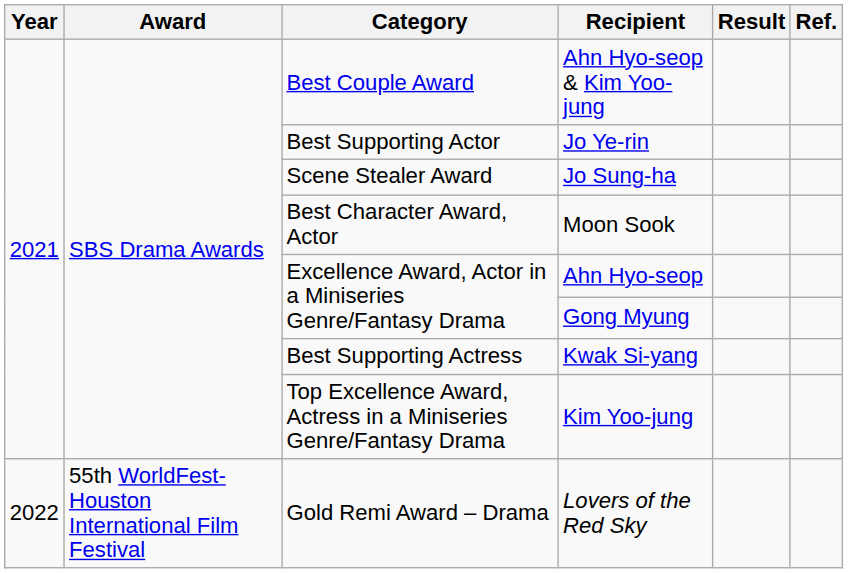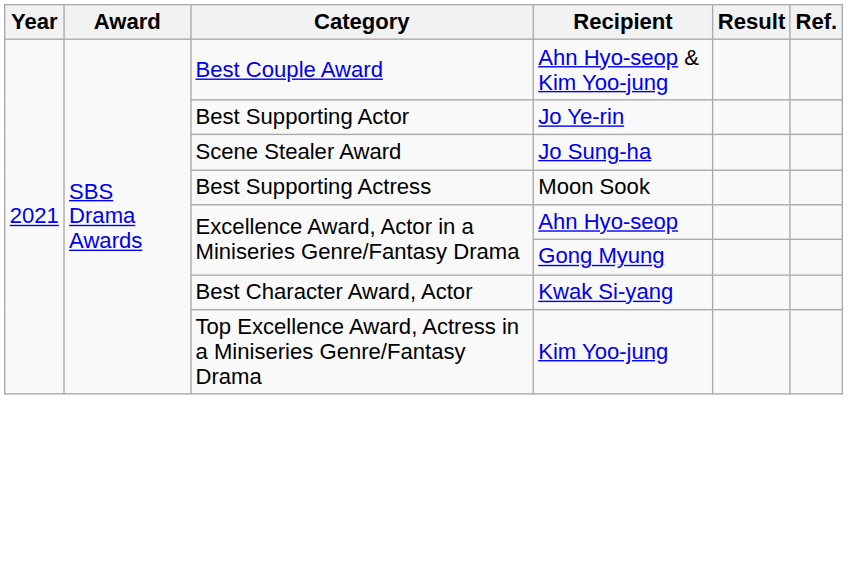 <table class="wikitable sortable">
 <tr>
 <th>Year</th>
 <th>Award</th>
 <th>Category</th>
 <th>Recipient</th>
 <th>Result</th>
 <th>Ref.</th>
 </tr>
 <tr>
 <td rowspan="8"><a href='#'>2021</a></td>
 <td rowspan="8"><a href='#'>SBS Drama Awards</a></td>
 <td><a href='#'>Best Couple Award</a></td>
 <td><a href='#'>Ahn Hyo-seop</a> & <a href='#'>Kim Yoo-jung</a></td>
 <td></td>
 <td></td>
 </tr>
 <tr>
 <td>Best Supporting Actor</td>
 <td><a href='#'>Jo Ye-rin</a></td>
 <td></td>
 <td></td>
 </tr>
 <tr>
 <td>Scene Stealer Award</td>
 <td><a href='#'>Jo Sung-ha</a></td>
 <td></td>
 <td></td>
 </tr>
 <tr>
-<td>Best Character Award, Actor</td>
+<td>Best Supporting Actress</td>
 <td Moon Sook>Moon Sook</td>
 <td></td>
 <td></td>
 </tr>
 <tr>
 <td rowspan="2">Excellence Award, Actor in a Miniseries Genre/Fantasy Drama</td>
 <td><a href='#'>Ahn Hyo-seop</a></td>
 <td></td>
 <td></td>
 </tr>
 <tr>
 <td><a href='#'>Gong Myung</a></td>
 <td></td>
 <td></td>
 </tr>
 <tr>
-<td>Best Supporting Actress</td>
+<td>Best Character Award, Actor</td>
 <td><a href='#'>Kwak Si-yang</a></td>
 <td></td>
 <td></td>
 </tr>
 <tr>
 <td>Top Excellence Award, Actress in a Miniseries Genre/Fantasy Drama</td>
 <td><a href='#'>Kim Yoo-jung</a></td>
 <td></td>
 <td></td>
 </tr>
-<tr>
-<td>2022</td>
-<td>55th <a href='#'>WorldFest-Houston International Film Festival</a></td>
-<td>Gold Remi Award – Drama</td>
-<td><em>Lovers of the Red Sky</em></td>
-<td></td>
-<td></td>
-</tr>
 </table>
